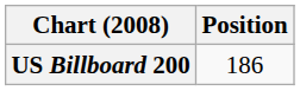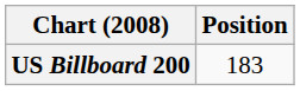 <table class="wikitable plainrowheaders" style="text-align:center">
 <tr>
 <th>Chart (2008)</th>
 <th>Position</th>
 </tr>
 <tr>
 <th scope="row">US <em>Billboard</em> 200</th>
-<td>186</td>
+<td>183</td>
 </tr>
 </table>
